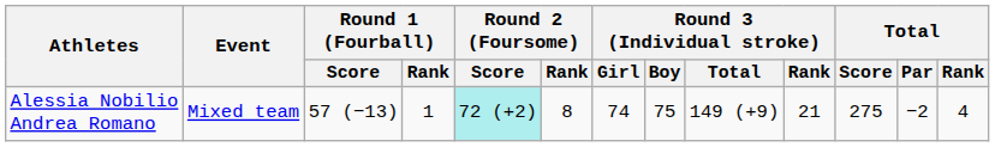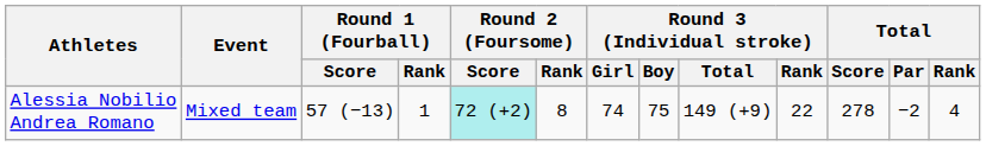 <table class="wikitable" style="font-size:90%">
 <tr>
 <th rowspan="2">Athletes</th>
 <th rowspan="2">Event</th>
 <th colspan="2">Round 1<br>(Fourball)</th>
 <th colspan="2">Round 2<br>(Foursome)</th>
 <th colspan="4">Round 3<br>(Individual stroke)</th>
 <th colspan="3">Total</th>
 </tr>
 <tr style="font-size:95%">
 <th>Score</th>
 <th>Rank</th>
 <th>Score</th>
 <th>Rank</th>
 <th>Girl</th>
 <th>Boy</th>
 <th>Total</th>
 <th>Rank</th>
 <th>Score</th>
 <th>Par</th>
 <th>Rank</th>
 </tr>
 <tr align=center>
 <td align=left><a href='#'>Alessia Nobilio</a><br><a href='#'>Andrea Romano</a></td>
 <td align=left><a href='#'>Mixed team</a></td>
 <td>57 (−13)</td>
 <td>1</td>
 <td style="background: paleturquoise;">72 (+2)</td>
 <td>8</td>
 <td>74</td>
 <td>75</td>
 <td>149 (+9)</td>
-<td>21</td>
-<td>275</td>
+<td>22</td>
+<td>278</td>
 <td>−2</td>
 <td>4</td>
 </tr>
 </table>
